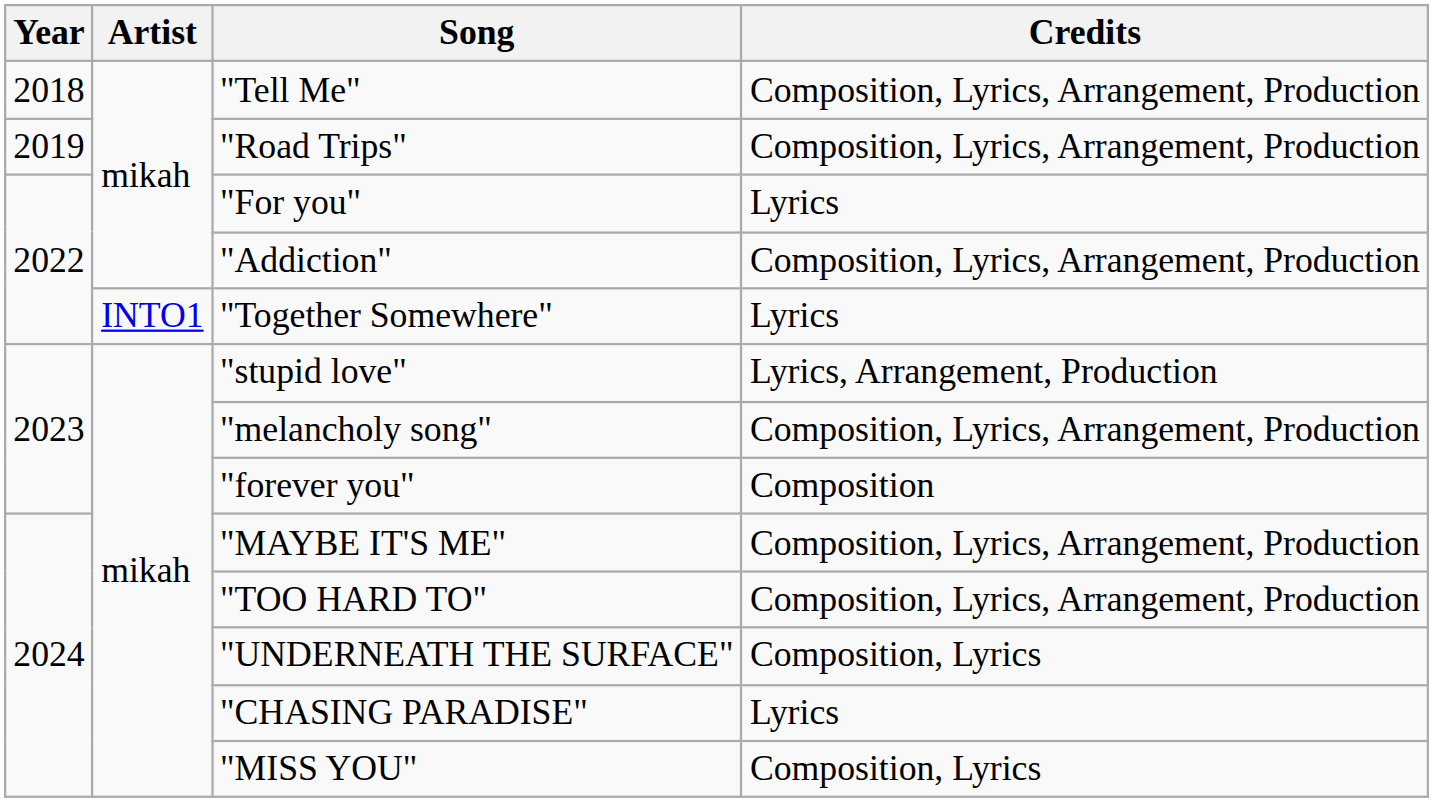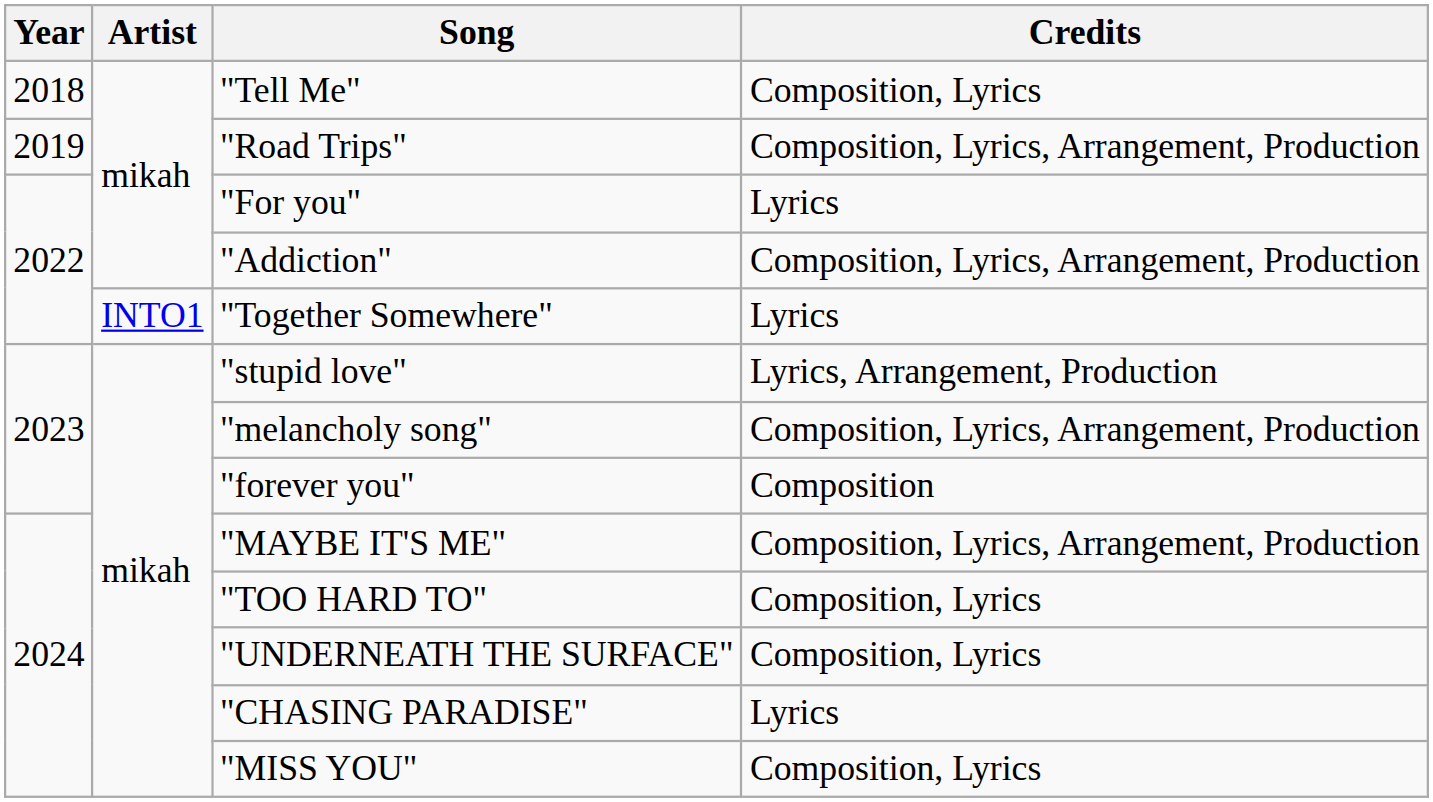 <table class="wikitable sortable">
 <tr>
 <th>Year</th>
 <th>Artist</th>
 <th>Song</th>
 <th>Credits</th>
 </tr>
 <tr>
 <td>2018</td>
 <td rowspan="4">mikah</td>
 <td>"Tell Me"</td>
-<td>Composition, Lyrics, Arrangement, Production</td>
+<td>Composition, Lyrics</td>
 </tr>
 <tr>
 <td>2019</td>
 <td>"Road Trips"</td>
 <td>Composition, Lyrics, Arrangement, Production</td>
 </tr>
 <tr>
 <td rowspan="3">2022</td>
 <td>"For you"</td>
 <td>Lyrics</td>
 </tr>
 <tr>
 <td>"Addiction"</td>
 <td>Composition, Lyrics, Arrangement, Production</td>
 </tr>
 <tr>
 <td><a href='#'>INTO1</a></td>
 <td>"Together Somewhere"</td>
 <td>Lyrics</td>
 </tr>
 <tr>
 <td rowspan="3">2023</td>
 <td rowspan="8">mikah</td>
 <td>"stupid love"</td>
 <td>Lyrics, Arrangement, Production</td>
 </tr>
 <tr>
 <td>"melancholy song"</td>
 <td>Composition, Lyrics, Arrangement, Production</td>
 </tr>
 <tr>
 <td>"forever you"</td>
 <td>Composition</td>
 </tr>
 <tr>
 <td rowspan="5">2024</td>
 <td>"MAYBE IT'S ME"</td>
 <td>Composition, Lyrics, Arrangement, Production</td>
 </tr>
 <tr>
 <td>"TOO HARD TO"</td>
-<td>Composition, Lyrics, Arrangement, Production</td>
+<td>Composition, Lyrics</td>
 </tr>
 <tr>
 <td>"UNDERNEATH THE SURFACE"</td>
 <td>Composition, Lyrics</td>
 </tr>
 <tr>
 <td>"CHASING PARADISE"</td>
 <td>Lyrics</td>
 </tr>
 <tr>
 <td>"MISS YOU"</td>
 <td>Composition, Lyrics</td>
 </tr>
 </table>
